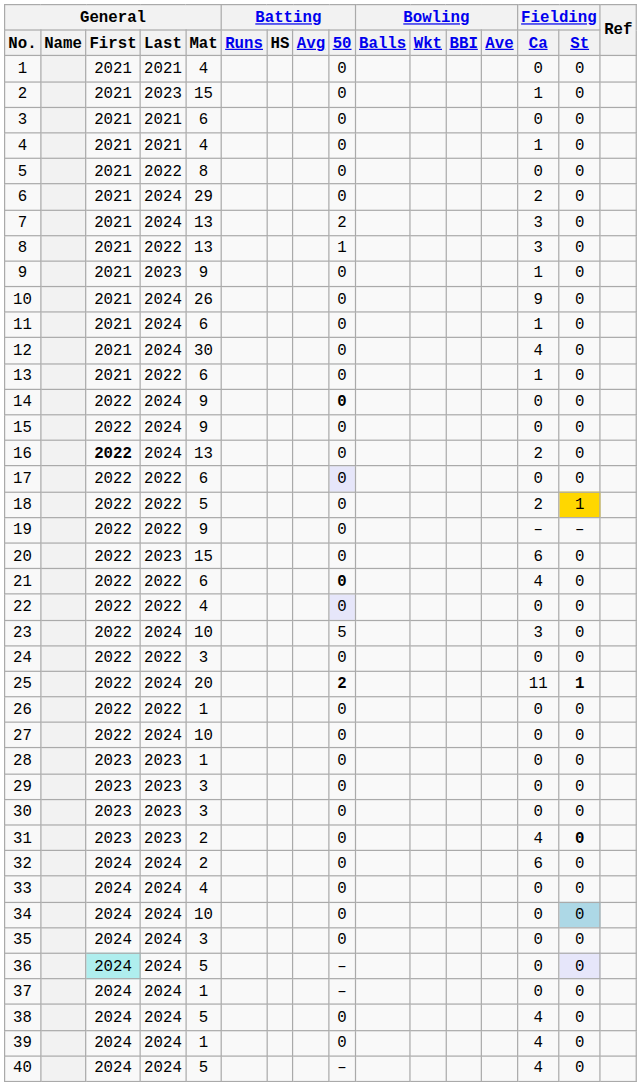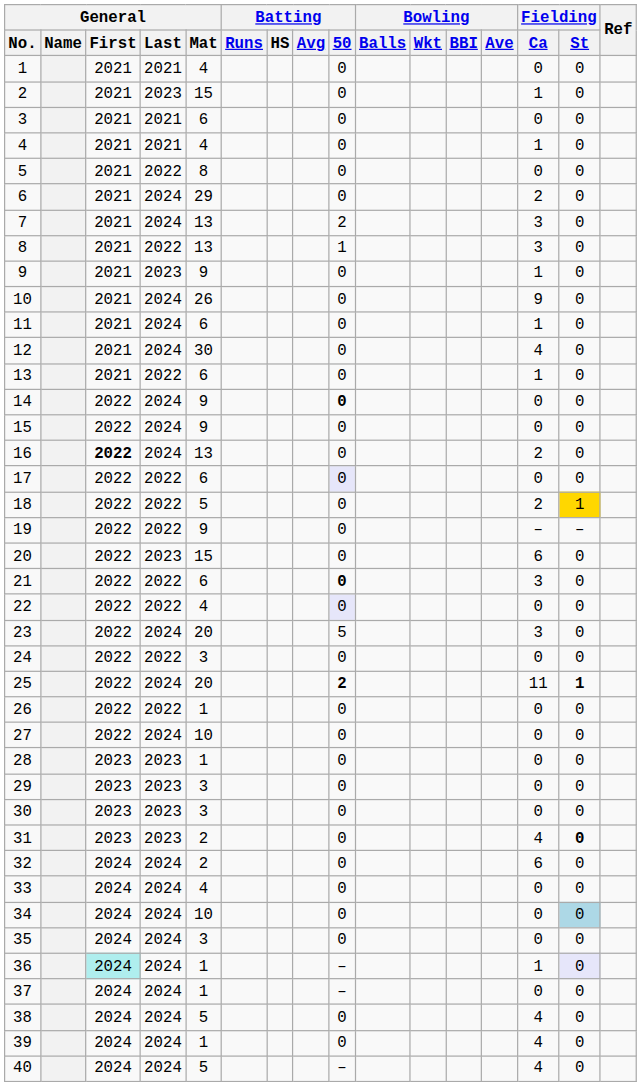 <table class="wikitable plainrowheaders sortable">
 <tr align="center">
 <th scope="col" colspan=5 class="unsortable">General</th>
 <th scope="col" colspan=4 class="unsortable"><a href='#'>Batting</a></th>
 <th scope="col" colspan=4 class="unsortable"><a href='#'>Bowling</a></th>
 <th scope="col" colspan=2 class="unsortable"><a href='#'>Fielding</a></th>
 <th scope="col" rowspan=2 class="unsortable">Ref</th>
 </tr>
 <tr align="center">
 <th scope="col">No.</th>
 <th scope="col">Name</th>
 <th scope="col">First</th>
 <th scope="col">Last</th>
 <th scope="col">Mat</th>
 <th scope="col"><a href='#'>Runs</a></th>
 <th scope="col">HS</th>
 <th scope="col"><a href='#'>Avg</a></th>
 <th scope="col"><a href='#'>50</a></th>
 <th scope="col"><a href='#'>Balls</a></th>
 <th scope="col"><a href='#'>Wkt</a></th>
 <th scope="col"><a href='#'>BBI</a></th>
 <th scope="col"><a href='#'>Ave</a></th>
 <th scope="col"><a href='#'>Ca</a></th>
 <th scope="col"><a href='#'>St</a></th>
 </tr>
 <tr align="center">
 <td>1</td>
 <th scope="row" align="left"></th>
 <td>2021</td>
 <td>2021</td>
 <td>4</td>
 <td></td>
 <td></td>
 <td></td>
 <td>0</td>
 <td></td>
 <td></td>
 <td></td>
 <td></td>
 <td>0</td>
 <td>0</td>
 <td></td>
 </tr>
 <tr align="center">
 <td>2</td>
 <th scope="row" align="left"></th>
 <td>2021</td>
 <td>2023</td>
 <td>15</td>
 <td></td>
 <td></td>
 <td></td>
 <td>0</td>
 <td></td>
 <td></td>
 <td></td>
 <td></td>
 <td>1</td>
 <td>0</td>
 <td></td>
 </tr>
 <tr align="center">
 <td>3</td>
 <th scope="row" align="left"></th>
 <td>2021</td>
 <td>2021</td>
 <td>6</td>
 <td></td>
 <td></td>
 <td></td>
 <td>0</td>
 <td></td>
 <td></td>
 <td></td>
 <td></td>
 <td>0</td>
 <td>0</td>
 <td></td>
 </tr>
 <tr align="center">
 <td>4</td>
 <th scope="row" align="left"></th>
 <td>2021</td>
 <td>2021</td>
 <td>4</td>
 <td></td>
 <td></td>
 <td></td>
 <td>0</td>
 <td></td>
 <td></td>
 <td></td>
 <td></td>
 <td>1</td>
 <td>0</td>
 <td></td>
 </tr>
 <tr align="center">
 <td>5</td>
 <th scope="row" align="left"></th>
 <td>2021</td>
 <td>2022</td>
 <td>8</td>
 <td></td>
 <td></td>
 <td></td>
 <td>0</td>
 <td></td>
 <td></td>
 <td></td>
 <td></td>
 <td>0</td>
 <td>0</td>
 <td></td>
 </tr>
 <tr align="center">
 <td>6</td>
 <th scope="row" align="left"></th>
 <td>2021</td>
 <td>2024</td>
 <td>29</td>
 <td></td>
 <td></td>
 <td></td>
 <td>0</td>
 <td></td>
 <td></td>
 <td></td>
 <td></td>
 <td>2</td>
 <td>0</td>
 <td></td>
 </tr>
 <tr align="center">
 <td>7</td>
 <th scope="row" align="left"></th>
 <td>2021</td>
 <td>2024</td>
 <td>13</td>
 <td></td>
 <td></td>
 <td></td>
 <td>2</td>
 <td></td>
 <td></td>
 <td></td>
 <td></td>
 <td>3</td>
 <td>0</td>
 <td></td>
 </tr>
 <tr align="center">
 <td>8</td>
 <th scope="row" align="left"></th>
 <td>2021</td>
 <td>2022</td>
 <td>13</td>
 <td></td>
 <td></td>
 <td></td>
 <td>1</td>
 <td></td>
 <td></td>
 <td></td>
 <td></td>
 <td>3</td>
 <td>0</td>
 <td></td>
 </tr>
 <tr align="center">
 <td>9</td>
 <th scope="row" align="left"></th>
 <td>2021</td>
 <td>2023</td>
 <td>9</td>
 <td></td>
 <td></td>
 <td></td>
 <td>0</td>
 <td></td>
 <td></td>
 <td></td>
 <td></td>
 <td>1</td>
 <td>0</td>
 <td></td>
 </tr>
 <tr align="center">
 <td>10</td>
 <th scope="row" align="left"></th>
 <td>2021</td>
 <td>2024</td>
 <td>26</td>
 <td></td>
 <td></td>
 <td></td>
 <td>0</td>
 <td></td>
 <td></td>
 <td></td>
 <td></td>
 <td>9</td>
 <td>0</td>
 <td></td>
 </tr>
 <tr align="center">
 <td>11</td>
 <th scope="row" align="left"></th>
 <td>2021</td>
 <td>2024</td>
 <td>6</td>
 <td></td>
 <td></td>
 <td></td>
 <td>0</td>
 <td></td>
 <td></td>
 <td></td>
 <td></td>
 <td>1</td>
 <td>0</td>
 <td></td>
 </tr>
 <tr align="center">
 <td>12</td>
 <th scope="row" align="left"></th>
 <td>2021</td>
 <td>2024</td>
 <td>30</td>
 <td></td>
 <td></td>
 <td></td>
 <td>0</td>
 <td></td>
 <td></td>
 <td></td>
 <td></td>
 <td>4</td>
 <td>0</td>
 <td></td>
 </tr>
 <tr align="center">
 <td>13</td>
 <th scope="row" align="left"></th>
 <td>2021</td>
 <td>2022</td>
 <td>6</td>
 <td></td>
 <td></td>
 <td></td>
 <td>0</td>
 <td></td>
 <td></td>
 <td></td>
 <td></td>
 <td>1</td>
 <td>0</td>
 <td></td>
 </tr>
 <tr align="center">
 <td>14</td>
 <th scope="row" align="left"></th>
 <td>2022</td>
 <td>2024</td>
 <td>9</td>
 <td></td>
 <td></td>
 <td></td>
 <td><strong>0</strong></td>
 <td></td>
 <td></td>
 <td></td>
 <td></td>
 <td>0</td>
 <td>0</td>
 <td></td>
 </tr>
 <tr align="center">
 <td>15</td>
 <th scope="row" align="left"></th>
 <td>2022</td>
 <td>2024</td>
 <td>9</td>
 <td></td>
 <td></td>
 <td></td>
 <td>0</td>
 <td></td>
 <td></td>
 <td></td>
 <td></td>
 <td>0</td>
 <td>0</td>
 <td></td>
 </tr>
 <tr align="center">
 <td>16</td>
 <th scope="row" align="left"></th>
 <td><strong>2022</strong></td>
 <td>2024</td>
 <td>13</td>
 <td></td>
 <td></td>
 <td></td>
 <td>0</td>
 <td></td>
 <td></td>
 <td></td>
 <td></td>
 <td>2</td>
 <td>0</td>
 <td></td>
 </tr>
 <tr align="center">
 <td>17</td>
 <th scope="row" align="left"></th>
 <td>2022</td>
 <td>2022</td>
 <td>6</td>
 <td></td>
 <td></td>
 <td></td>
 <td style="background: lavender;">0</td>
 <td></td>
 <td></td>
 <td></td>
 <td></td>
 <td>0</td>
 <td>0</td>
 <td></td>
 </tr>
 <tr align="center">
 <td>18</td>
 <th scope="row" align="left"></th>
 <td>2022</td>
 <td>2022</td>
 <td>5</td>
 <td></td>
 <td></td>
 <td></td>
 <td>0</td>
 <td></td>
 <td></td>
 <td></td>
 <td></td>
 <td>2</td>
 <td style="background: gold;">1</td>
 <td></td>
 </tr>
 <tr align="center">
 <td>19</td>
 <th scope="row" align="left"></th>
 <td>2022</td>
 <td>2022</td>
 <td>9</td>
 <td></td>
 <td></td>
 <td></td>
 <td>0</td>
 <td></td>
 <td></td>
 <td></td>
 <td></td>
 <td>–</td>
 <td>–</td>
 <td></td>
 </tr>
 <tr align="center">
 <td>20</td>
 <th scope="row" align="left"></th>
 <td>2022</td>
 <td>2023</td>
 <td>15</td>
 <td></td>
 <td></td>
 <td></td>
 <td>0</td>
 <td></td>
 <td></td>
 <td></td>
 <td></td>
 <td>6</td>
 <td>0</td>
 <td></td>
 </tr>
 <tr align="center">
 <td>21</td>
 <th scope="row" align="left"></th>
 <td>2022</td>
 <td>2022</td>
 <td>6</td>
 <td></td>
 <td></td>
 <td></td>
 <td><strong>0</strong></td>
 <td></td>
 <td></td>
 <td></td>
 <td></td>
-<td>4</td>
+<td>3</td>
 <td>0</td>
 <td></td>
 </tr>
 <tr align="center">
 <td>22</td>
 <th scope="row" align="left"></th>
 <td>2022</td>
 <td>2022</td>
 <td>4</td>
 <td></td>
 <td></td>
 <td></td>
 <td style="background: lavender;">0</td>
 <td></td>
 <td></td>
 <td></td>
 <td></td>
 <td>0</td>
 <td>0</td>
 <td></td>
 </tr>
 <tr align="center">
 <td>23</td>
 <th scope="row" align="left"></th>
 <td>2022</td>
 <td>2024</td>
-<td>10</td>
+<td>20</td>
 <td></td>
 <td></td>
 <td></td>
 <td>5</td>
 <td></td>
 <td></td>
 <td></td>
 <td></td>
 <td>3</td>
 <td>0</td>
 <td></td>
 </tr>
 <tr align="center">
 <td>24</td>
 <th scope="row" align="left"></th>
 <td>2022</td>
 <td>2022</td>
 <td>3</td>
 <td></td>
 <td></td>
 <td></td>
 <td>0</td>
 <td></td>
 <td></td>
 <td></td>
 <td></td>
 <td>0</td>
 <td>0</td>
 <td></td>
 </tr>
 <tr align="center">
 <td>25</td>
 <th scope="row" align="left"></th>
 <td>2022</td>
 <td>2024</td>
 <td>20</td>
 <td></td>
 <td></td>
 <td></td>
 <td><strong>2</strong></td>
 <td></td>
 <td></td>
 <td></td>
 <td></td>
 <td>11</td>
 <td><strong>1</strong></td>
 <td></td>
 </tr>
 <tr align="center">
 <td>26</td>
 <th scope="row" align="left"></th>
 <td>2022</td>
 <td>2022</td>
 <td>1</td>
 <td></td>
 <td></td>
 <td></td>
 <td>0</td>
 <td></td>
 <td></td>
 <td></td>
 <td></td>
 <td>0</td>
 <td>0</td>
 <td></td>
 </tr>
 <tr align="center">
 <td>27</td>
 <th scope="row" align="left"></th>
 <td>2022</td>
 <td>2024</td>
 <td>10</td>
 <td></td>
 <td></td>
 <td></td>
 <td>0</td>
 <td></td>
 <td></td>
 <td></td>
 <td></td>
 <td>0</td>
 <td>0</td>
 <td></td>
 </tr>
 <tr align="center">
 <td>28</td>
 <th scope="row" align="left"></th>
 <td>2023</td>
 <td>2023</td>
 <td>1</td>
 <td></td>
 <td></td>
 <td></td>
 <td>0</td>
 <td></td>
 <td></td>
 <td></td>
 <td></td>
 <td>0</td>
 <td>0</td>
 <td></td>
 </tr>
 <tr align="center">
 <td>29</td>
 <th scope="row" align="left"></th>
 <td>2023</td>
 <td>2023</td>
 <td>3</td>
 <td></td>
 <td></td>
 <td></td>
 <td>0</td>
 <td></td>
 <td></td>
 <td></td>
 <td></td>
 <td>0</td>
 <td>0</td>
 <td></td>
 </tr>
 <tr align="center">
 <td>30</td>
 <th scope="row" align="left"></th>
 <td>2023</td>
 <td>2023</td>
 <td>3</td>
 <td></td>
 <td></td>
 <td></td>
 <td>0</td>
 <td></td>
 <td></td>
 <td></td>
 <td></td>
 <td>0</td>
 <td>0</td>
 <td></td>
 </tr>
 <tr align="center">
 <td>31</td>
 <th scope="row" align="left"></th>
 <td>2023</td>
 <td>2023</td>
 <td>2</td>
 <td></td>
 <td></td>
 <td></td>
 <td>0</td>
 <td></td>
 <td></td>
 <td></td>
 <td></td>
 <td>4</td>
 <td><strong>0</strong></td>
 <td></td>
 </tr>
 <tr align="center">
 <td>32</td>
 <th scope="row" align="left"></th>
 <td>2024</td>
 <td>2024</td>
 <td>2</td>
 <td></td>
 <td></td>
 <td></td>
 <td>0</td>
 <td></td>
 <td></td>
 <td></td>
 <td></td>
 <td>6</td>
 <td>0</td>
 <td></td>
 </tr>
 <tr align="center">
 <td>33</td>
 <th scope="row" align="left"></th>
 <td>2024</td>
 <td>2024</td>
 <td>4</td>
 <td></td>
 <td></td>
 <td></td>
 <td>0</td>
 <td></td>
 <td></td>
 <td></td>
 <td></td>
 <td>0</td>
 <td>0</td>
 <td></td>
 </tr>
 <tr align="center">
 <td>34</td>
 <th scope="row" align="left"></th>
 <td>2024</td>
 <td>2024</td>
 <td>10</td>
 <td></td>
 <td></td>
 <td></td>
 <td>0</td>
 <td></td>
 <td></td>
 <td></td>
 <td></td>
 <td>0</td>
 <td style="background: lightblue;">0</td>
 <td></td>
 </tr>
 <tr align="center">
 <td>35</td>
 <th scope="row" align="left"></th>
 <td>2024</td>
 <td>2024</td>
 <td>3</td>
 <td></td>
 <td></td>
 <td></td>
 <td>0</td>
 <td></td>
 <td></td>
 <td></td>
 <td></td>
 <td>0</td>
 <td>0</td>
 <td></td>
 </tr>
 <tr align="center">
 <td>36</td>
 <th scope="row" align="left"></th>
 <td style="background: paleturquoise;">2024</td>
 <td>2024</td>
-<td>5</td>
+<td>1</td>
 <td></td>
 <td></td>
 <td></td>
 <td>–</td>
 <td></td>
 <td></td>
 <td></td>
 <td></td>
-<td>0</td>
+<td>1</td>
 <td style="background: lavender;">0</td>
 <td></td>
 </tr>
 <tr align="center">
 <td>37</td>
 <th scope="row" align="left"></th>
 <td>2024</td>
 <td>2024</td>
 <td>1</td>
 <td></td>
 <td></td>
 <td></td>
 <td>–</td>
 <td></td>
 <td></td>
 <td></td>
 <td></td>
 <td>0</td>
 <td>0</td>
 <td></td>
 </tr>
 <tr align="center">
 <td>38</td>
 <th scope="row" align="left"></th>
 <td>2024</td>
 <td>2024</td>
 <td>5</td>
 <td></td>
 <td></td>
 <td></td>
 <td>0</td>
 <td></td>
 <td></td>
 <td></td>
 <td></td>
 <td>4</td>
 <td>0</td>
 <td></td>
 </tr>
 <tr align="center">
 <td>39</td>
 <th scope="row" align="left"></th>
 <td>2024</td>
 <td>2024</td>
 <td>1</td>
 <td></td>
 <td></td>
 <td></td>
 <td>0</td>
 <td></td>
 <td></td>
 <td></td>
 <td></td>
 <td>4</td>
 <td>0</td>
 <td></td>
 </tr>
 <tr align="center">
 <td>40</td>
 <th scope="row" align="left"></th>
 <td>2024</td>
 <td>2024</td>
 <td>5</td>
 <td></td>
 <td></td>
 <td></td>
 <td>–</td>
 <td></td>
 <td></td>
 <td></td>
 <td></td>
 <td>4</td>
 <td>0</td>
 <td></td>
 </tr>
 </table>
